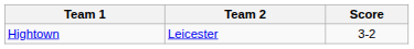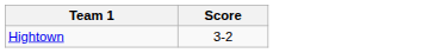 <table class="wikitable" style="font-size: 100%">
 <tr>
 <th width=200>Team 1</th>
-<th width=200>Team 2</th>
 <th width=100>Score</th>
 </tr>
 <tr>
 <td><a href='#'>Hightown</a></td>
-<td><a href='#'>Leicester</a></td>
 <td align=center>3-2</td>
 </tr>
 </table>
